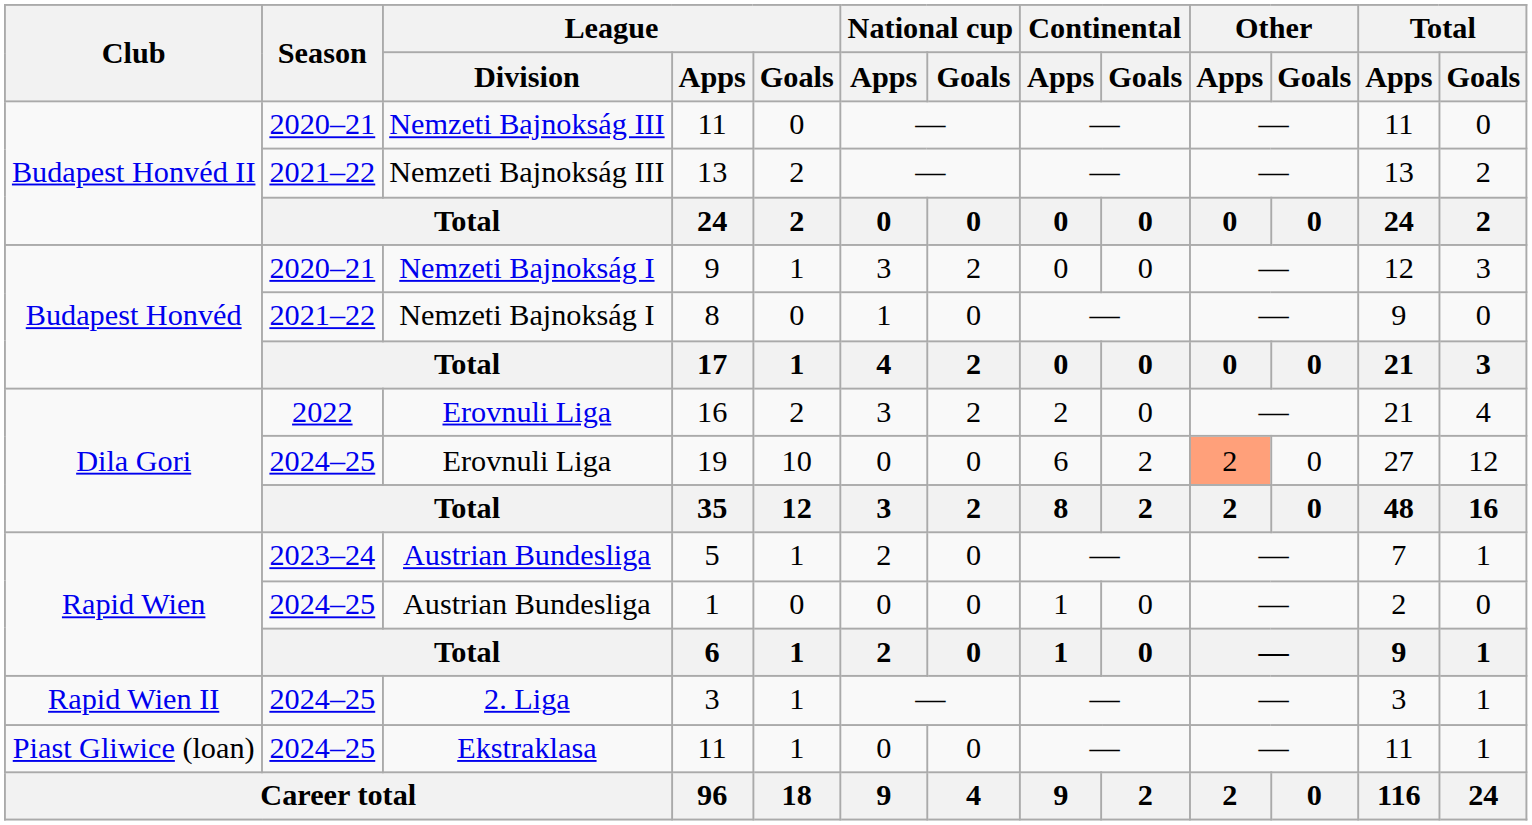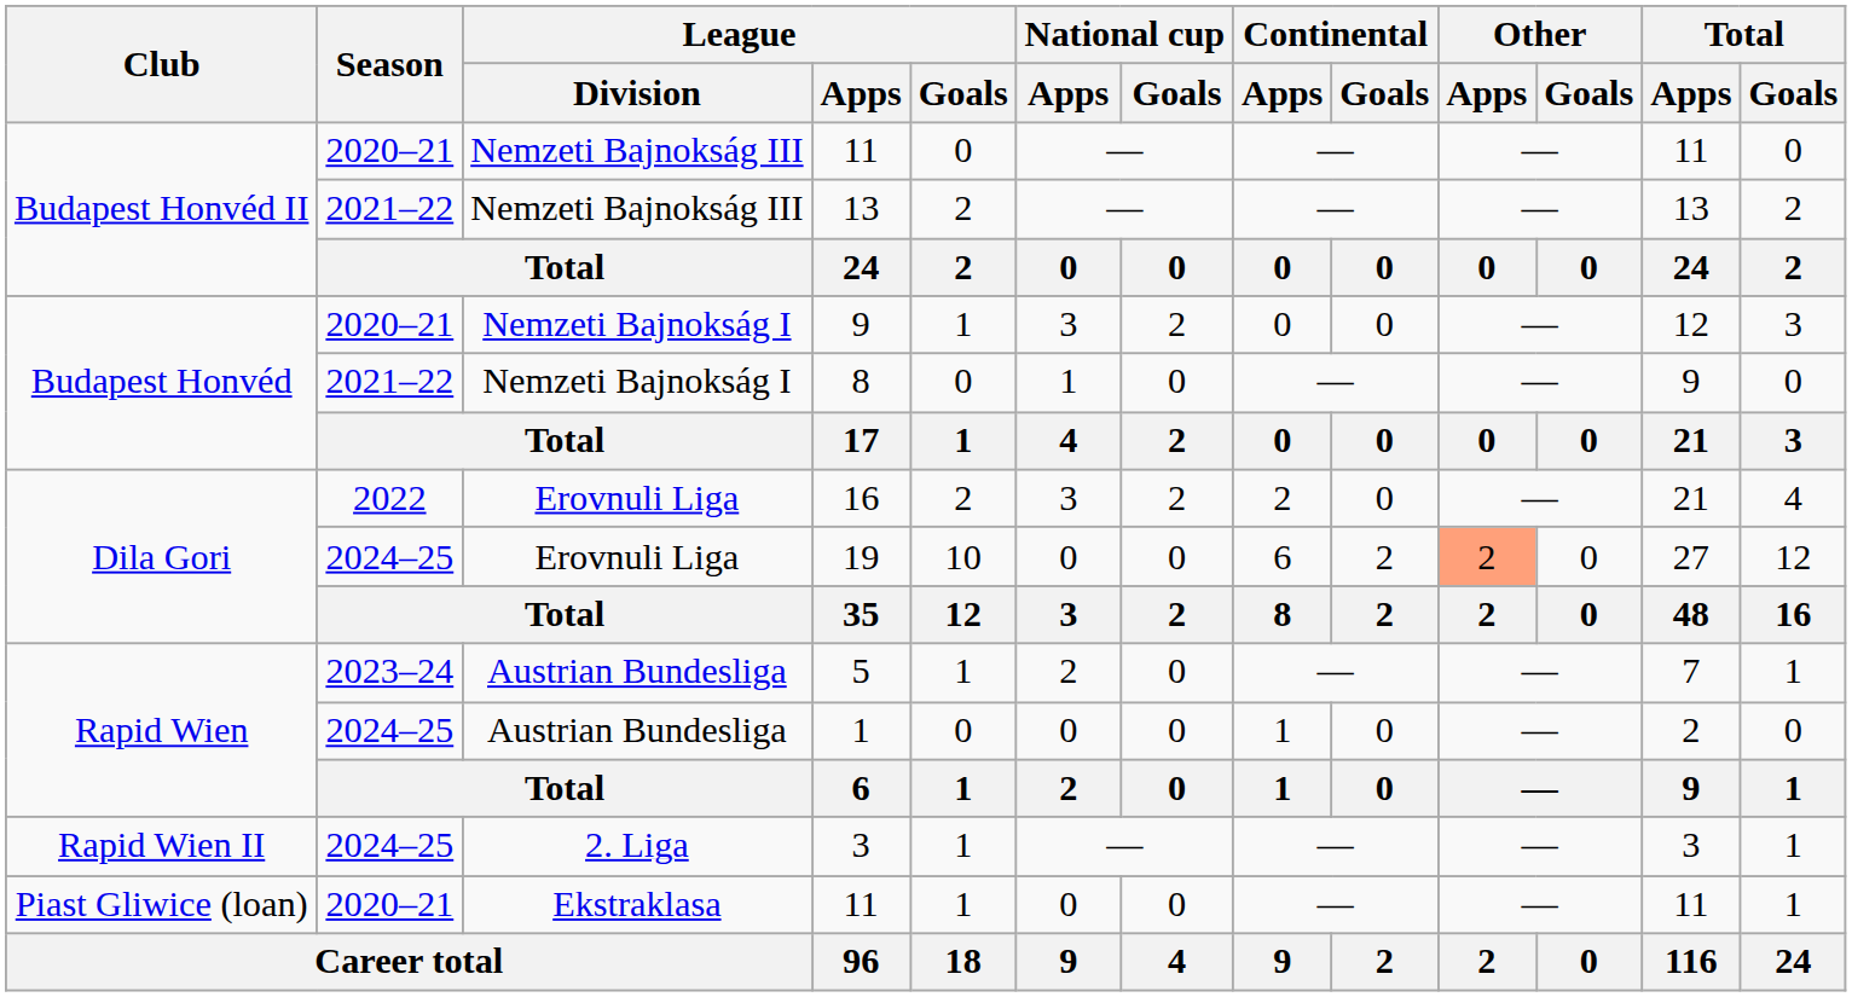 <table class="wikitable" style="text-align:center">
 <tr>
 <th rowspan="2">Club</th>
 <th rowspan="2">Season</th>
 <th colspan="3">League</th>
 <th colspan="2">National cup</th>
 <th colspan="2">Continental</th>
 <th colspan="2">Other</th>
 <th colspan="2">Total</th>
 </tr>
 <tr>
 <th>Division</th>
 <th>Apps</th>
 <th>Goals</th>
 <th>Apps</th>
 <th>Goals</th>
 <th>Apps</th>
 <th>Goals</th>
 <th>Apps</th>
 <th>Goals</th>
 <th>Apps</th>
 <th>Goals</th>
 </tr>
 <tr>
 <td rowspan="3"><a href='#'>Budapest Honvéd II</a></td>
 <td><a href='#'>2020–21</a></td>
 <td><a href='#'>Nemzeti Bajnokság III</a></td>
 <td>11</td>
 <td>0</td>
 <td colspan="2">—</td>
 <td colspan="2">—</td>
 <td colspan="2">—</td>
 <td>11</td>
 <td>0</td>
 </tr>
 <tr>
 <td><a href='#'>2021–22</a></td>
 <td>Nemzeti Bajnokság III</td>
 <td>13</td>
 <td>2</td>
 <td colspan="2">—</td>
 <td colspan="2">—</td>
 <td colspan="2">—</td>
 <td>13</td>
 <td>2</td>
 </tr>
 <tr>
 <th colspan="2">Total</th>
 <th>24</th>
 <th>2</th>
 <th>0</th>
 <th>0</th>
 <th>0</th>
 <th>0</th>
 <th>0</th>
 <th>0</th>
 <th>24</th>
 <th>2</th>
 </tr>
 <tr>
 <td rowspan="3"><a href='#'>Budapest Honvéd</a></td>
 <td><a href='#'>2020–21</a></td>
 <td><a href='#'>Nemzeti Bajnokság I</a></td>
 <td>9</td>
 <td>1</td>
 <td>3</td>
 <td>2</td>
 <td>0</td>
 <td>0</td>
 <td colspan="2">—</td>
 <td>12</td>
 <td>3</td>
 </tr>
 <tr>
 <td><a href='#'>2021–22</a></td>
 <td>Nemzeti Bajnokság I</td>
 <td>8</td>
 <td>0</td>
 <td>1</td>
 <td>0</td>
 <td colspan="2">—</td>
 <td colspan="2">—</td>
 <td>9</td>
 <td>0</td>
 </tr>
 <tr>
 <th colspan="2">Total</th>
 <th>17</th>
 <th>1</th>
 <th>4</th>
 <th>2</th>
 <th>0</th>
 <th>0</th>
 <th>0</th>
 <th>0</th>
 <th>21</th>
 <th>3</th>
 </tr>
 <tr>
 <td rowspan="3"><a href='#'>Dila Gori</a></td>
 <td><a href='#'>2022</a></td>
 <td><a href='#'>Erovnuli Liga</a></td>
 <td>16</td>
 <td>2</td>
 <td>3</td>
 <td>2</td>
 <td>2</td>
 <td>0</td>
 <td colspan="2">—</td>
 <td>21</td>
 <td>4</td>
 </tr>
 <tr>
 <td><a href='#'>2024–25</a></td>
 <td>Erovnuli Liga</td>
 <td>19</td>
 <td>10</td>
 <td>0</td>
 <td>0</td>
 <td>6</td>
 <td>2</td>
 <td style="background: lightsalmon;">2</td>
 <td>0</td>
 <td>27</td>
 <td>12</td>
 </tr>
 <tr>
 <th colspan="2">Total</th>
 <th>35</th>
 <th>12</th>
 <th>3</th>
 <th>2</th>
 <th>8</th>
 <th>2</th>
 <th>2</th>
 <th>0</th>
 <th>48</th>
 <th>16</th>
 </tr>
 <tr>
 <td rowspan="3"><a href='#'>Rapid Wien</a></td>
 <td><a href='#'>2023–24</a></td>
 <td><a href='#'>Austrian Bundesliga</a></td>
 <td>5</td>
 <td>1</td>
 <td>2</td>
 <td>0</td>
 <td colspan="2">—</td>
 <td colspan="2">—</td>
 <td>7</td>
 <td>1</td>
 </tr>
 <tr>
 <td><a href='#'>2024–25</a></td>
 <td>Austrian Bundesliga</td>
 <td>1</td>
 <td>0</td>
 <td>0</td>
 <td>0</td>
 <td>1</td>
 <td>0</td>
 <td colspan="2">—</td>
 <td>2</td>
 <td>0</td>
 </tr>
 <tr>
 <th colspan="2">Total</th>
 <th>6</th>
 <th>1</th>
 <th>2</th>
 <th>0</th>
 <th>1</th>
 <th>0</th>
 <th colspan="2">—</th>
 <th>9</th>
 <th>1</th>
 </tr>
 <tr>
 <td><a href='#'>Rapid Wien II</a></td>
 <td><a href='#'>2024–25</a></td>
 <td><a href='#'>2. Liga</a></td>
 <td>3</td>
 <td>1</td>
 <td colspan="2">—</td>
 <td colspan="2">—</td>
 <td colspan="2">—</td>
 <td>3</td>
 <td>1</td>
 </tr>
 <tr>
 <td><a href='#'>Piast Gliwice</a> (loan)</td>
-<td><a href='#'>2024–25</a></td>
+<td><a href='#'>2020–21</a></td>
 <td><a href='#'>Ekstraklasa</a></td>
 <td>11</td>
 <td>1</td>
 <td>0</td>
 <td>0</td>
 <td colspan="2">—</td>
 <td colspan="2">—</td>
 <td>11</td>
 <td>1</td>
 </tr>
 <tr>
 <th colspan="3">Career total</th>
 <th>96</th>
 <th>18</th>
 <th>9</th>
 <th>4</th>
 <th>9</th>
 <th>2</th>
 <th>2</th>
 <th>0</th>
 <th>116</th>
 <th>24</th>
 </tr>
 </table>
